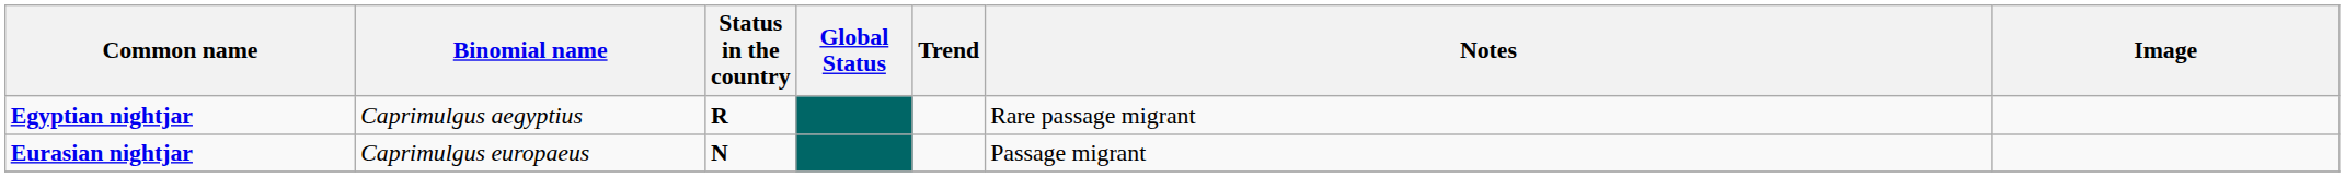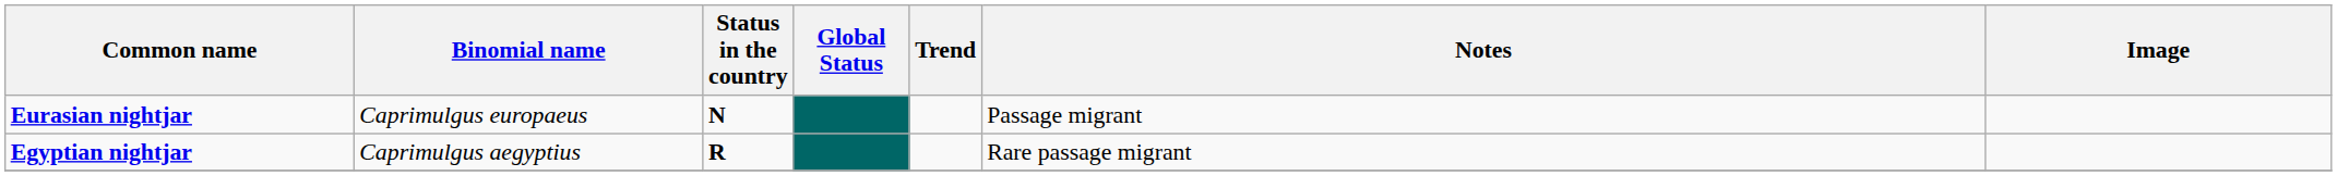 <table class="wikitable sortable">
 <tr>
 <th width="15%">Common name</th>
 <th width="15%"><a href='#'>Binomial name</a></th>
 <th data-sort-type="number" width="1%">Status in the country</th>
 <th width="5%"><a href='#'>Global Status</a></th>
 <th width="1%">Trend</th>
 <th class="unsortable">Notes</th>
 <th class="unsortable">Image</th>
 </tr>
 <tr>
+<td><strong><a href='#'>Eurasian nightjar</a></strong></td>
+<td><em>Caprimulgus europaeus</em></td>
+<td><strong>N</strong></td>
+<td align=center style="background: #006666"></td>
+<td align=center></td>
+<td>Passage migrant</td>
+<td></td>
+</tr>
+<tr>
 <td><strong><a href='#'>Egyptian nightjar</a></strong></td>
 <td><em>Caprimulgus aegyptius</em></td>
 <td><strong>R</strong></td>
 <td align=center style="background: #006666"></td>
 <td align=center></td>
 <td>Rare passage migrant</td>
 <td></td>
 </tr>
 <tr>
-<td><strong><a href='#'>Eurasian nightjar</a></strong></td>
-<td><em>Caprimulgus europaeus</em></td>
-<td><strong>N</strong></td>
-<td align=center style="background: #006666"></td>
-<td align=center></td>
-<td>Passage migrant</td>
-<td></td>
-</tr>
-<tr>
 </tr>
 </table>
